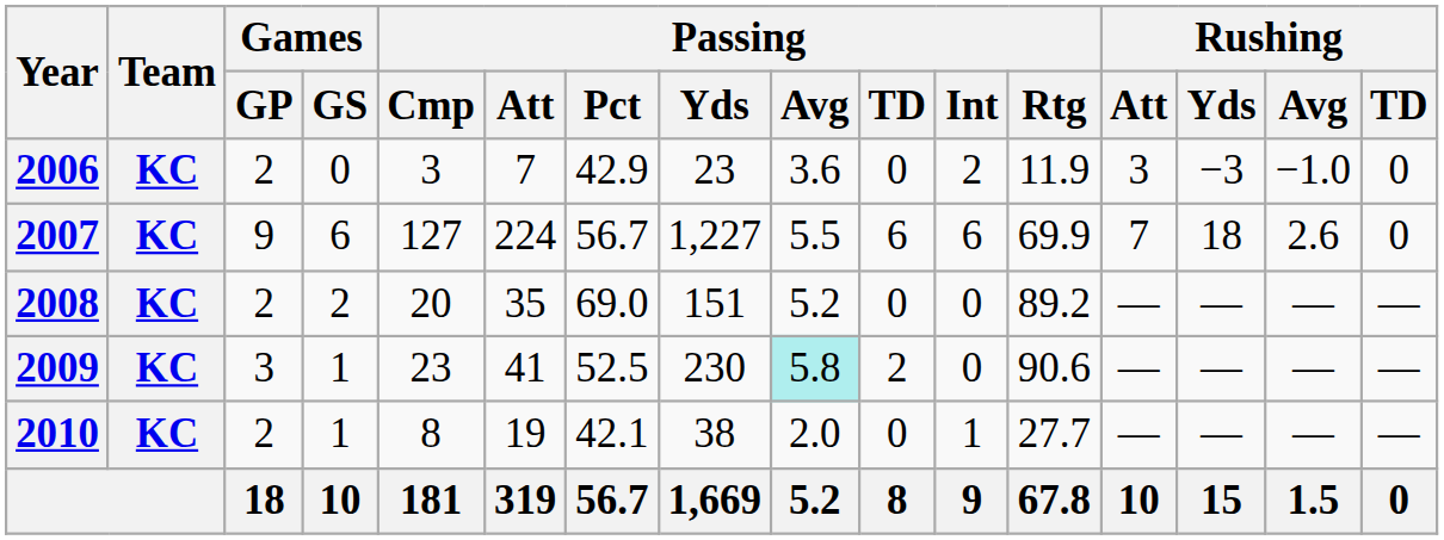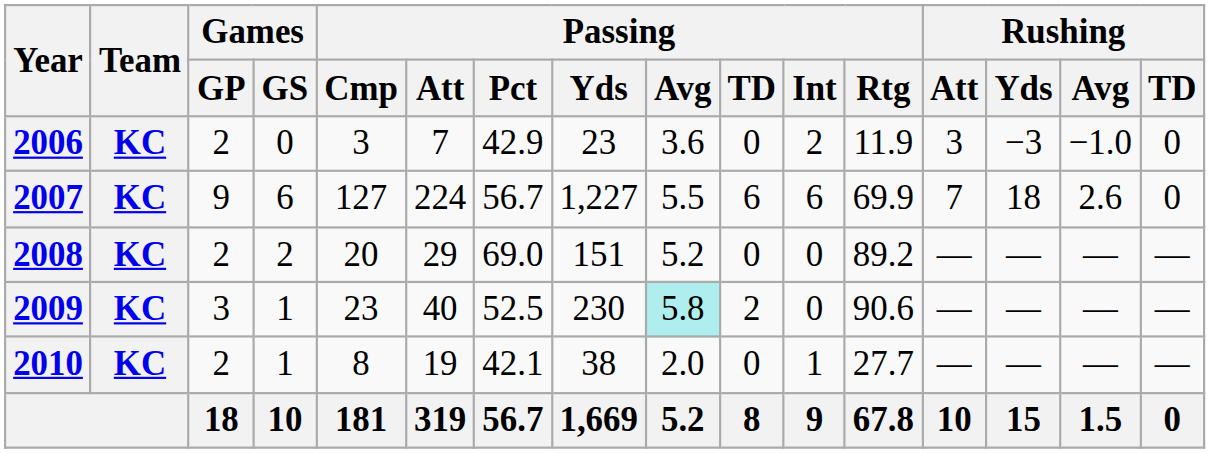 <table class=wikitable style="text-align:center;">
 <tr>
 <th rowspan="2">Year</th>
 <th rowspan="2">Team</th>
 <th colspan="2">Games</th>
 <th colspan="8">Passing</th>
 <th colspan="4">Rushing</th>
 </tr>
 <tr>
 <th>GP</th>
 <th>GS</th>
 <th>Cmp</th>
 <th>Att</th>
 <th>Pct</th>
 <th>Yds</th>
 <th>Avg</th>
 <th>TD</th>
 <th>Int</th>
 <th>Rtg</th>
 <th>Att</th>
 <th>Yds</th>
 <th>Avg</th>
 <th>TD</th>
 </tr>
 <tr>
 <th><a href='#'>2006</a></th>
 <th><a href='#'>KC</a></th>
 <td>2</td>
 <td>0</td>
 <td>3</td>
 <td>7</td>
 <td>42.9</td>
 <td>23</td>
 <td>3.6</td>
 <td>0</td>
 <td>2</td>
 <td>11.9</td>
 <td>3</td>
 <td>−3</td>
 <td>−1.0</td>
 <td>0</td>
 </tr>
 <tr>
 <th><a href='#'>2007</a></th>
 <th><a href='#'>KC</a></th>
 <td>9</td>
 <td>6</td>
 <td>127</td>
 <td>224</td>
 <td>56.7</td>
 <td>1,227</td>
 <td>5.5</td>
 <td>6</td>
 <td>6</td>
 <td>69.9</td>
 <td>7</td>
 <td>18</td>
 <td>2.6</td>
 <td>0</td>
 </tr>
 <tr>
 <th><a href='#'>2008</a></th>
 <th><a href='#'>KC</a></th>
 <td>2</td>
 <td>2</td>
 <td>20</td>
-<td>35</td>
+<td>29</td>
 <td>69.0</td>
 <td>151</td>
 <td>5.2</td>
 <td>0</td>
 <td>0</td>
 <td>89.2</td>
 <td>—</td>
 <td>—</td>
 <td>—</td>
 <td>—</td>
 </tr>
 <tr>
 <th><a href='#'>2009</a></th>
 <th><a href='#'>KC</a></th>
 <td>3</td>
 <td>1</td>
 <td>23</td>
-<td>41</td>
+<td>40</td>
 <td>52.5</td>
 <td>230</td>
 <td style="background: paleturquoise;">5.8</td>
 <td>2</td>
 <td>0</td>
 <td>90.6</td>
 <td>—</td>
 <td>—</td>
 <td>—</td>
 <td>—</td>
 </tr>
 <tr>
 <th><a href='#'>2010</a></th>
 <th><a href='#'>KC</a></th>
 <td>2</td>
 <td>1</td>
 <td>8</td>
 <td>19</td>
 <td>42.1</td>
 <td>38</td>
 <td>2.0</td>
 <td>0</td>
 <td>1</td>
 <td>27.7</td>
 <td>—</td>
 <td>—</td>
 <td>—</td>
 <td>—</td>
 </tr>
 <tr>
 <th colspan="2"></th>
 <th>18</th>
 <th>10</th>
 <th>181</th>
 <th>319</th>
 <th>56.7</th>
 <th>1,669</th>
 <th>5.2</th>
 <th>8</th>
 <th>9</th>
 <th>67.8</th>
 <th>10</th>
 <th>15</th>
 <th>1.5</th>
 <th>0</th>
 </tr>
 </table>
